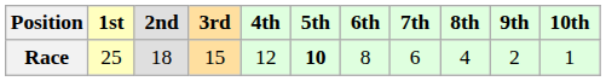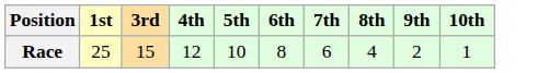 <table class="wikitable" style="font-size:85%; text-align:center">
 <tr>
 <th>Position</th>
 <td style="background:#ffffbf;"> <strong>1st</strong> </td>
-<td style="background:#dfdfdf;"> <strong>2nd</strong> </td>
 <td style="background:#ffdf9f;"> <strong>3rd</strong> </td>
 <td style="background:#dfffdf;"> <strong>4th</strong> </td>
 <td style="background:#dfffdf;"> <strong>5th</strong> </td>
 <td style="background:#dfffdf;"> <strong>6th</strong> </td>
 <td style="background:#dfffdf;"> <strong>7th</strong> </td>
 <td style="background:#dfffdf;"> <strong>8th</strong> </td>
 <td style="background:#dfffdf;"> <strong>9th</strong> </td>
 <td style="background:#dfffdf;"> <strong>10th</strong> </td>
 </tr>
 <tr>
 <th>Race</th>
 <td style="background:#FFFFBF;">25</td>
-<td style="background:#DFDFDF;">18</td>
 <td style="background:#FFDF9F;">15</td>
 <td style="background:#DFFFDF;">12</td>
-<td style="background:#DFFFDF;"><strong>10</strong></td>
+<td style="background:#DFFFDF;">10</td>
 <td style="background:#DFFFDF;">8</td>
 <td style="background:#DFFFDF;">6</td>
 <td style="background:#DFFFDF;">4</td>
 <td style="background:#DFFFDF;">2</td>
 <td style="background:#DFFFDF;">1</td>
 </tr>
 </table>
